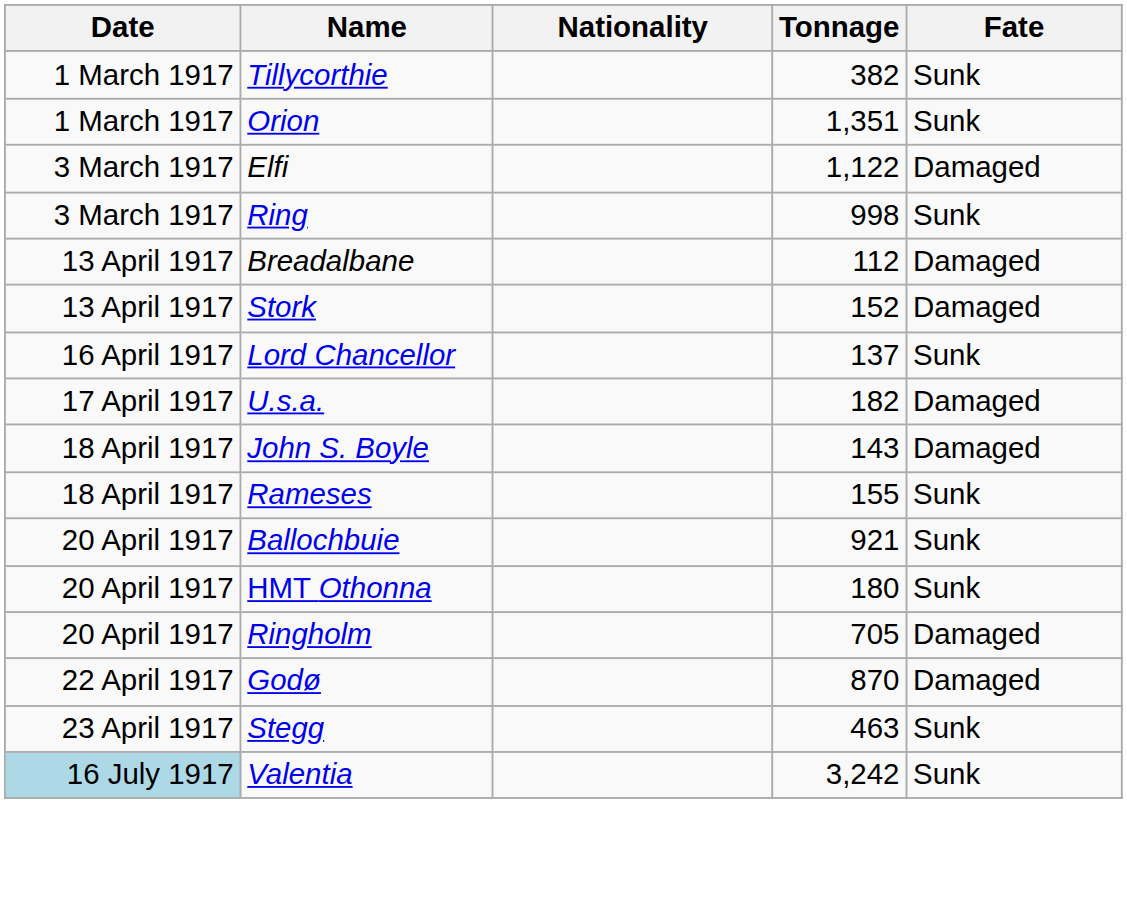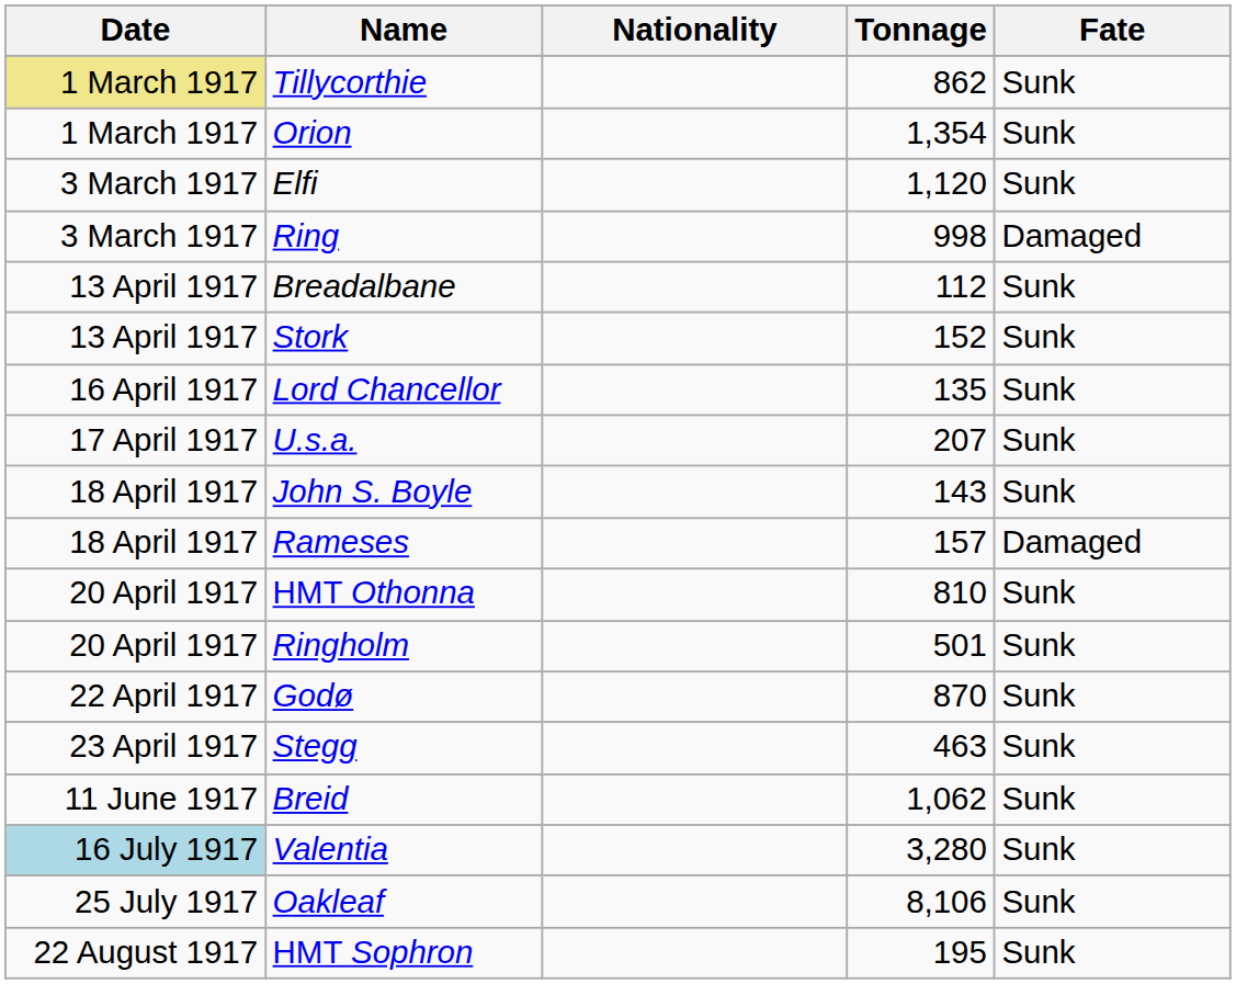 <table class="wikitable sortable">
 <tr>
 <th width="140px">Date</th>
 <th width="140px">Name</th>
 <th width="160px">Nationality</th>
 <th width="25px">Tonnage</th>
 <th width="120px">Fate</th>
 </tr>
 <tr>
-<td align="right">1 March 1917</td>
+<td align="right" style="background: khaki;">1 March 1917</td>
 <td align="left"><a href='#'><em>Tillycorthie</em></a></td>
 <td align="left"></td>
-<td align="right">382</td>
+<td align="right">862</td>
 <td align="left">Sunk</td>
 </tr>
 <tr>
 <td align="right">1 March 1917</td>
 <td align="left"><a href='#'><em>Orion</em></a></td>
 <td align="left"></td>
-<td align="right">1,351</td>
+<td align="right">1,354</td>
 <td align="left">Sunk</td>
 </tr>
 <tr>
 <td align="right">3 March 1917</td>
 <td align="left"><em>Elfi</em></td>
 <td align="left"></td>
-<td align="right">1,122</td>
-<td align="left">Damaged</td>
+<td align="right">1,120</td>
+<td align="left">Sunk</td>
 </tr>
 <tr>
 <td align="right">3 March 1917</td>
 <td align="left"><a href='#'><em>Ring</em></a></td>
 <td align="left"></td>
 <td align="right">998</td>
-<td align="left">Sunk</td>
+<td align="left">Damaged</td>
 </tr>
 <tr>
 <td align="right">13 April 1917</td>
 <td align="left"><em>Breadalbane</em></td>
 <td align="left"></td>
 <td align="right">112</td>
-<td align="left">Damaged</td>
+<td align="left">Sunk</td>
 </tr>
 <tr>
 <td align="right">13 April 1917</td>
 <td align="left"><a href='#'><em>Stork</em></a></td>
 <td align="left"></td>
 <td align="right">152</td>
-<td align="left">Damaged</td>
+<td align="left">Sunk</td>
 </tr>
 <tr>
 <td align="right">16 April 1917</td>
 <td align="left"><a href='#'><em>Lord Chancellor</em></a></td>
 <td align="left"></td>
-<td align="right">137</td>
+<td align="right">135</td>
 <td align="left">Sunk</td>
 </tr>
 <tr>
 <td align="right">17 April 1917</td>
 <td align="left"><a href='#'><em>U.s.a.</em></a></td>
 <td align="left"></td>
-<td align="right">182</td>
-<td align="left">Damaged</td>
+<td align="right">207</td>
+<td align="left">Sunk</td>
 </tr>
 <tr>
 <td align="right">18 April 1917</td>
 <td align="left"><a href='#'><em>John S. Boyle</em></a></td>
 <td align="left"></td>
 <td align="right">143</td>
-<td align="left">Damaged</td>
+<td align="left">Sunk</td>
 </tr>
 <tr>
 <td align="right">18 April 1917</td>
 <td align="left"><a href='#'><em>Rameses</em></a></td>
 <td align="left"></td>
-<td align="right">155</td>
-<td align="left">Sunk</td>
-</tr>
-<tr>
-<td align="right">20 April 1917</td>
-<td align="left"><a href='#'><em>Ballochbuie</em></a></td>
-<td align="left"></td>
-<td align="right">921</td>
-<td align="left">Sunk</td>
+<td align="right">157</td>
+<td align="left">Damaged</td>
 </tr>
 <tr>
 <td align="right">20 April 1917</td>
 <td align="left"><a href='#'>HMT <em>Othonna</em></a></td>
 <td align="left"></td>
-<td align="right">180</td>
+<td align="right">810</td>
 <td align="left">Sunk</td>
 </tr>
 <tr>
 <td align="right">20 April 1917</td>
 <td align="left"><a href='#'><em>Ringholm</em></a></td>
 <td align="left"></td>
-<td align="right">705</td>
-<td align="left">Damaged</td>
+<td align="right">501</td>
+<td align="left">Sunk</td>
 </tr>
 <tr>
 <td align="right">22 April 1917</td>
 <td align="left"><a href='#'><em>Godø</em></a></td>
 <td align="left"></td>
 <td align="right">870</td>
-<td align="left">Damaged</td>
+<td align="left">Sunk</td>
 </tr>
 <tr>
 <td align="right">23 April 1917</td>
 <td align="left"><a href='#'><em>Stegg</em></a></td>
 <td align="left"></td>
 <td align="right">463</td>
 <td align="left">Sunk</td>
 </tr>
 <tr>
+<td align="right">11 June 1917</td>
+<td align="left"><a href='#'><em>Breid</em></a></td>
+<td align="left"></td>
+<td align="right">1,062</td>
+<td align="left">Sunk</td>
+</tr>
+<tr>
 <td align="right" style="background: lightblue;">16 July 1917</td>
 <td align="left"><a href='#'><em>Valentia</em></a></td>
 <td align="left"></td>
-<td align="right">3,242</td>
+<td align="right">3,280</td>
+<td align="left">Sunk</td>
+</tr>
+<tr>
+<td align="right">25 July 1917</td>
+<td align="left"><a href='#'><em>Oakleaf</em></a></td>
+<td align="left"></td>
+<td align="right">8,106</td>
+<td align="left">Sunk</td>
+</tr>
+<tr>
+<td align="right">22 August 1917</td>
+<td align="left"><a href='#'>HMT <em>Sophron</em></a></td>
+<td align="left"></td>
+<td align="right">195</td>
 <td align="left">Sunk</td>
 </tr>
 </table>
